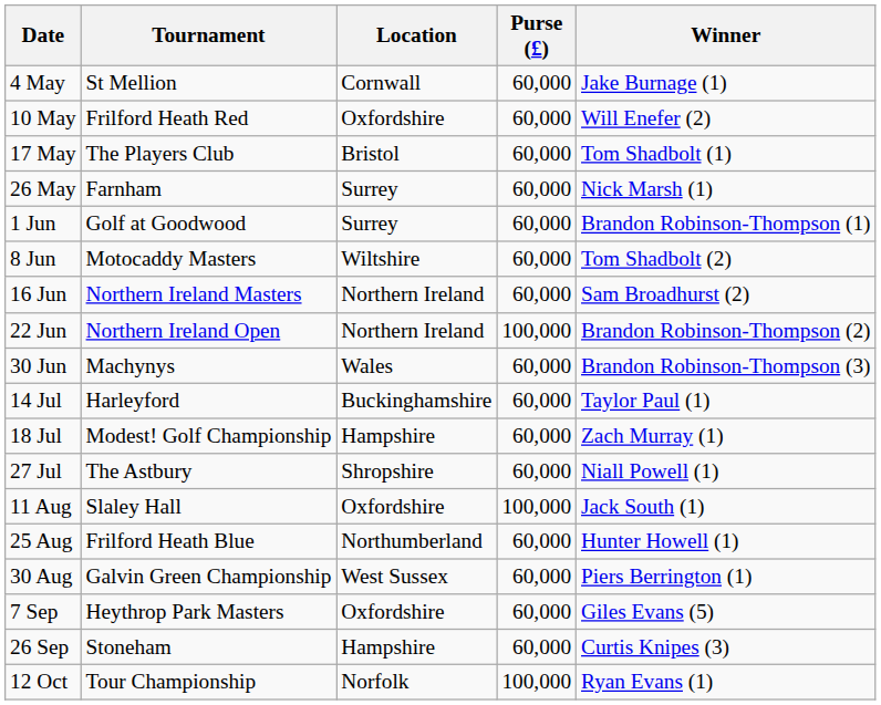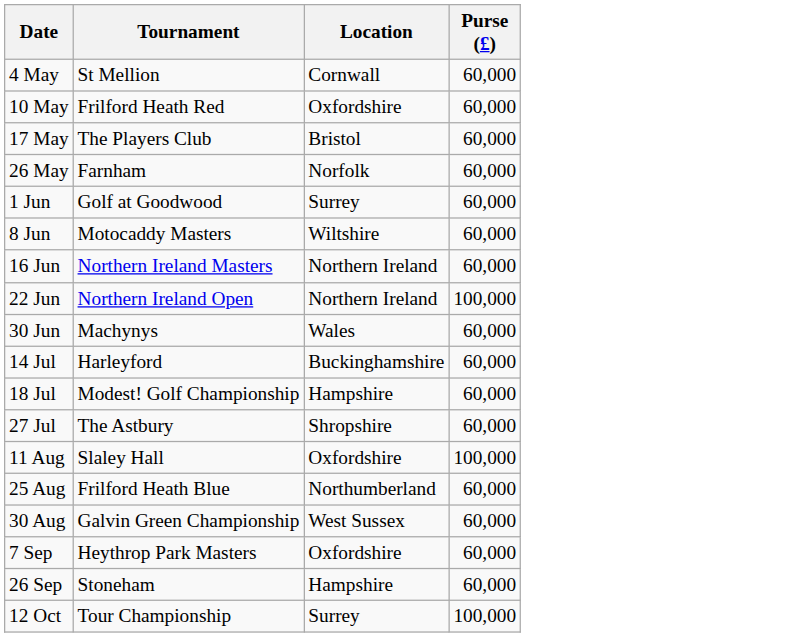 <table class="wikitable" style="font-size:95%;">
 <tr>
 <th>Date</th>
 <th>Tournament</th>
 <th>Location</th>
 <th>Purse<br>(<a href='#'>£</a>)</th>
-<th>Winner</th>
 </tr>
 <tr>
 <td>4 May</td>
 <td>St Mellion</td>
 <td>Cornwall</td>
 <td align=right>60,000</td>
-<td> <a href='#'>Jake Burnage</a> (1)</td>
 </tr>
 <tr>
 <td>10 May</td>
 <td>Frilford Heath Red</td>
 <td>Oxfordshire</td>
 <td align=right>60,000</td>
-<td> <a href='#'>Will Enefer</a> (2)</td>
 </tr>
 <tr>
 <td>17 May</td>
 <td>The Players Club</td>
 <td>Bristol</td>
 <td align=right>60,000</td>
-<td> <a href='#'>Tom Shadbolt</a> (1)</td>
 </tr>
 <tr>
 <td>26 May</td>
 <td>Farnham</td>
-<td>Surrey</td>
+<td>Norfolk</td>
 <td align=right>60,000</td>
-<td> <a href='#'>Nick Marsh</a> (1)</td>
 </tr>
 <tr>
 <td>1 Jun</td>
 <td>Golf at Goodwood</td>
 <td>Surrey</td>
 <td align=right>60,000</td>
-<td> <a href='#'>Brandon Robinson-Thompson</a> (1)</td>
 </tr>
 <tr>
 <td>8 Jun</td>
 <td>Motocaddy Masters</td>
 <td>Wiltshire</td>
 <td align=right>60,000</td>
-<td> <a href='#'>Tom Shadbolt</a> (2)</td>
 </tr>
 <tr>
 <td>16 Jun</td>
 <td><a href='#'>Northern Ireland Masters</a></td>
 <td>Northern Ireland</td>
 <td align=right>60,000</td>
-<td> <a href='#'>Sam Broadhurst</a> (2)</td>
 </tr>
 <tr>
 <td>22 Jun</td>
 <td><a href='#'>Northern Ireland Open</a></td>
 <td>Northern Ireland</td>
 <td align=right>100,000</td>
-<td> <a href='#'>Brandon Robinson-Thompson</a> (2)</td>
 </tr>
 <tr>
 <td>30 Jun</td>
 <td>Machynys</td>
 <td>Wales</td>
 <td align=right>60,000</td>
-<td> <a href='#'>Brandon Robinson-Thompson</a> (3)</td>
 </tr>
 <tr>
 <td>14 Jul</td>
 <td>Harleyford</td>
 <td>Buckinghamshire</td>
 <td align=right>60,000</td>
-<td> <a href='#'>Taylor Paul</a> (1)</td>
 </tr>
 <tr>
 <td>18 Jul</td>
 <td>Modest! Golf Championship</td>
 <td>Hampshire</td>
 <td align=right>60,000</td>
-<td> <a href='#'>Zach Murray</a> (1)</td>
 </tr>
 <tr>
 <td>27 Jul</td>
 <td>The Astbury</td>
 <td>Shropshire</td>
 <td align=right>60,000</td>
-<td> <a href='#'>Niall Powell</a> (1)</td>
 </tr>
 <tr>
 <td>11 Aug</td>
 <td>Slaley Hall</td>
 <td>Oxfordshire</td>
 <td align=right>100,000</td>
-<td> <a href='#'>Jack South</a> (1)</td>
 </tr>
 <tr>
 <td>25 Aug</td>
 <td>Frilford Heath Blue</td>
 <td>Northumberland</td>
 <td align=right>60,000</td>
-<td> <a href='#'>Hunter Howell</a> (1)</td>
 </tr>
 <tr>
 <td>30 Aug</td>
 <td>Galvin Green Championship</td>
 <td>West Sussex</td>
 <td align=right>60,000</td>
-<td> <a href='#'>Piers Berrington</a> (1)</td>
 </tr>
 <tr>
 <td>7 Sep</td>
 <td>Heythrop Park Masters</td>
 <td>Oxfordshire</td>
 <td align=right>60,000</td>
-<td> <a href='#'>Giles Evans</a> (5)</td>
 </tr>
 <tr>
 <td>26 Sep</td>
 <td>Stoneham</td>
 <td>Hampshire</td>
 <td align=right>60,000</td>
-<td> <a href='#'>Curtis Knipes</a> (3)</td>
 </tr>
 <tr>
 <td>12 Oct</td>
 <td>Tour Championship</td>
-<td>Norfolk</td>
+<td>Surrey</td>
 <td align=right>100,000</td>
-<td> <a href='#'>Ryan Evans</a> (1)</td>
 </tr>
 </table>
